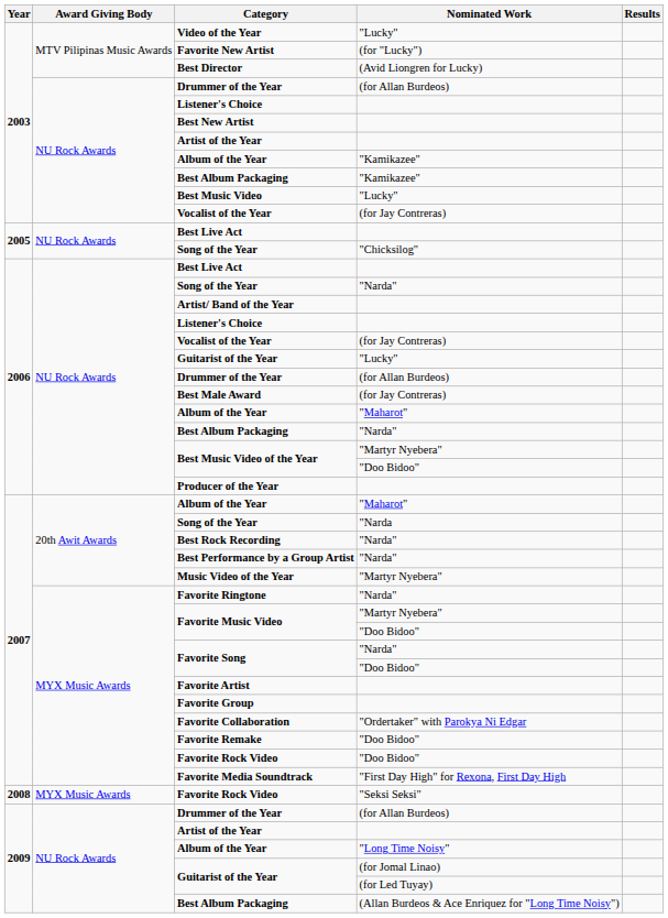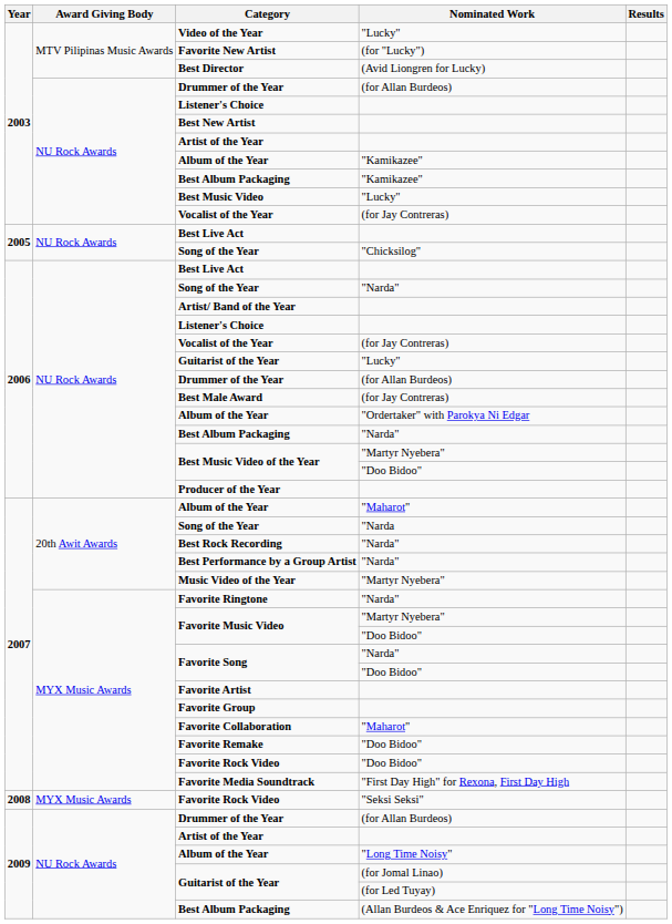 <table class="wikitable">
 <tr>
 <th>Year</th>
 <th>Award Giving Body</th>
 <th>Category</th>
 <th>Nominated Work</th>
 <th>Results</th>
 </tr>
 <tr>
 <td rowspan=11><strong>2003</strong></td>
 <td rowspan=3>MTV Pilipinas Music Awards</td>
 <td><strong>Video of the Year</strong></td>
 <td>"Lucky"</td>
 <td></td>
 </tr>
 <tr>
 <td><strong>Favorite New Artist</strong></td>
 <td>(for "Lucky")</td>
 <td></td>
 </tr>
 <tr>
 <td><strong>Best Director</strong></td>
 <td>(Avid Liongren for Lucky)</td>
 <td></td>
 </tr>
 <tr>
 <td rowspan=8><a href='#'>NU Rock Awards</a></td>
 <td><strong>Drummer of the Year</strong></td>
 <td>(for Allan Burdeos)</td>
 <td></td>
 </tr>
 <tr>
 <td><strong>Listener's Choice</strong></td>
 <td></td>
 <td></td>
 </tr>
 <tr>
 <td><strong>Best New Artist</strong></td>
 <td></td>
 <td></td>
 </tr>
 <tr>
 <td><strong>Artist of the Year</strong></td>
 <td></td>
 <td></td>
 </tr>
 <tr>
 <td><strong>Album of the Year</strong></td>
 <td>"Kamikazee"</td>
 <td></td>
 </tr>
 <tr>
 <td><strong>Best Album Packaging</strong></td>
 <td>"Kamikazee"</td>
 <td></td>
 </tr>
 <tr>
 <td><strong>Best Music Video</strong></td>
 <td>"Lucky"</td>
 <td></td>
 </tr>
 <tr>
 <td><strong>Vocalist of the Year</strong></td>
 <td>(for Jay Contreras)</td>
 <td></td>
 </tr>
 <tr>
 <td rowspan=2><strong>2005</strong></td>
 <td rowspan=2><a href='#'>NU Rock Awards</a></td>
 <td><strong>Best Live Act</strong></td>
 <td></td>
 <td></td>
 </tr>
 <tr>
 <td><strong>Song of the Year</strong></td>
 <td>"Chicksilog"</td>
 <td></td>
 </tr>
 <tr>
 <td rowspan=13><strong>2006</strong></td>
 <td rowspan=13><a href='#'>NU Rock Awards</a></td>
 <td><strong>Best Live Act</strong></td>
 <td></td>
 <td></td>
 </tr>
 <tr>
 <td><strong>Song of the Year</strong></td>
 <td>"Narda"</td>
 <td></td>
 </tr>
 <tr>
 <td><strong>Artist/ Band of the Year</strong></td>
 <td></td>
 <td></td>
 </tr>
 <tr>
 <td><strong>Listener's Choice</strong></td>
 <td></td>
 <td></td>
 </tr>
 <tr>
 <td><strong>Vocalist of the Year</strong></td>
 <td>(for Jay Contreras)</td>
 <td></td>
 </tr>
 <tr>
 <td><strong>Guitarist of the Year</strong></td>
 <td>"Lucky"</td>
 <td></td>
 </tr>
 <tr>
 <td><strong>Drummer of the Year</strong></td>
 <td>(for Allan Burdeos)</td>
 <td></td>
 </tr>
 <tr>
 <td><strong>Best Male Award</strong></td>
 <td>(for Jay Contreras)</td>
 <td></td>
 </tr>
 <tr>
 <td><strong>Album of the Year</strong></td>
-<td>"<a href='#'>Maharot</a>"</td>
+<td>"Ordertaker" with <a href='#'>Parokya Ni Edgar</a></td>
 <td></td>
 </tr>
 <tr>
 <td><strong>Best Album Packaging</strong></td>
 <td>"Narda"</td>
 <td></td>
 </tr>
 <tr>
 <td rowspan=2><strong>Best Music Video of the Year</strong></td>
 <td>"Martyr Nyebera"</td>
 <td></td>
 </tr>
 <tr>
 <td>"Doo Bidoo"</td>
 <td></td>
 </tr>
 <tr>
 <td><strong>Producer of the Year</strong></td>
 <td></td>
 <td></td>
 </tr>
 <tr>
 <td rowspan=16><strong>2007</strong></td>
 <td rowspan=5>20th <a href='#'>Awit Awards</a></td>
 <td><strong>Album of the Year</strong></td>
 <td>"<a href='#'>Maharot</a>"</td>
 <td></td>
 </tr>
 <tr>
 <td><strong>Song of the Year</strong></td>
 <td>"Narda</td>
 <td></td>
 </tr>
 <tr>
 <td><strong>Best Rock Recording</strong></td>
 <td>"Narda"</td>
 <td></td>
 </tr>
 <tr>
 <td><strong>Best Performance by a Group Artist</strong></td>
 <td>"Narda"</td>
 <td></td>
 </tr>
 <tr>
 <td><strong>Music Video of the Year</strong></td>
 <td>"Martyr Nyebera"</td>
 <td></td>
 </tr>
 <tr>
 <td rowspan=11><a href='#'>MYX Music Awards</a></td>
 <td><strong>Favorite Ringtone</strong></td>
 <td>"Narda"</td>
 <td></td>
 </tr>
 <tr>
 <td rowspan=2><strong>Favorite Music Video</strong></td>
 <td>"Martyr Nyebera"</td>
 <td></td>
 </tr>
 <tr>
 <td>"Doo Bidoo"</td>
 <td></td>
 </tr>
 <tr>
 <td rowspan=2><strong>Favorite Song</strong></td>
 <td>"Narda"</td>
 <td></td>
 </tr>
 <tr>
 <td>"Doo Bidoo"</td>
 <td></td>
 </tr>
 <tr>
 <td><strong>Favorite Artist</strong></td>
 <td></td>
 <td></td>
 </tr>
 <tr>
 <td><strong>Favorite Group</strong></td>
 <td></td>
 <td></td>
 </tr>
 <tr>
 <td><strong>Favorite Collaboration</strong></td>
-<td>"Ordertaker" with <a href='#'>Parokya Ni Edgar</a></td>
+<td>"<a href='#'>Maharot</a>"</td>
 <td></td>
 </tr>
 <tr>
 <td><strong>Favorite Remake</strong></td>
 <td>"Doo Bidoo"</td>
 <td></td>
 </tr>
 <tr>
 <td><strong>Favorite Rock Video</strong></td>
 <td>"Doo Bidoo"</td>
 <td></td>
 </tr>
 <tr>
 <td><strong>Favorite Media Soundtrack</strong></td>
 <td>"First Day High" for <a href='#'>Rexona</a>, <a href='#'>First Day High</a></td>
 <td></td>
 </tr>
 <tr>
 <td><strong>2008</strong></td>
 <td><a href='#'>MYX Music Awards</a></td>
 <td><strong>Favorite Rock Video</strong></td>
 <td>"Seksi Seksi"</td>
 <td></td>
 </tr>
 <tr>
 <td rowspan=6><strong>2009</strong></td>
 <td rowspan=6><a href='#'>NU Rock Awards</a></td>
 <td><strong>Drummer of the Year</strong></td>
 <td>(for Allan Burdeos)</td>
 <td></td>
 </tr>
 <tr>
 <td><strong>Artist of the Year</strong></td>
 <td></td>
 <td></td>
 </tr>
 <tr>
 <td><strong>Album of the Year</strong></td>
 <td>"<a href='#'>Long Time Noisy</a>"</td>
 <td></td>
 </tr>
 <tr>
 <td rowspan=2><strong>Guitarist of the Year</strong></td>
 <td>(for Jomal Linao)</td>
 <td></td>
 </tr>
 <tr>
 <td>(for Led Tuyay)</td>
 <td></td>
 </tr>
 <tr>
 <td><strong>Best Album Packaging</strong></td>
 <td>(Allan Burdeos & Ace Enriquez for "<a href='#'>Long Time Noisy</a>")</td>
 <td></td>
 </tr>
 </table>
